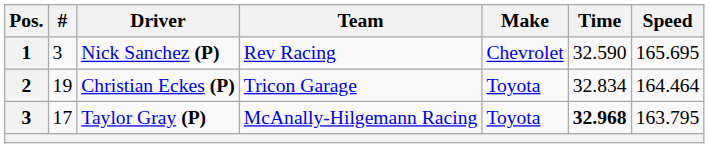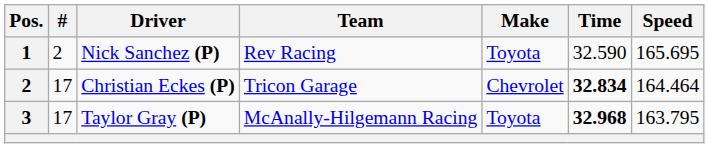 <table class="wikitable" style="font-size:95%">
 <tr>
 <th>Pos.</th>
 <th>#</th>
 <th>Driver</th>
 <th>Team</th>
 <th>Make</th>
 <th>Time</th>
 <th>Speed</th>
 </tr>
 <tr>
 <th>1</th>
-<td>3</td>
+<td>2</td>
 <td><a href='#'>Nick Sanchez</a> <strong>(P)</strong></td>
 <td><a href='#'>Rev Racing</a></td>
-<td><a href='#'>Chevrolet</a></td>
+<td><a href='#'>Toyota</a></td>
 <td>32.590</td>
 <td>165.695</td>
 </tr>
 <tr>
 <th>2</th>
-<td>19</td>
+<td>17</td>
 <td><a href='#'>Christian Eckes</a> <strong>(P)</strong></td>
 <td><a href='#'>Tricon Garage</a></td>
-<td><a href='#'>Toyota</a></td>
-<td>32.834</td>
+<td><a href='#'>Chevrolet</a></td>
+<td><strong>32.834</strong></td>
 <td>164.464</td>
 </tr>
 <tr>
 <th>3</th>
 <td>17</td>
 <td><a href='#'>Taylor Gray</a> <strong>(P)</strong></td>
 <td><a href='#'>McAnally-Hilgemann Racing</a></td>
 <td><a href='#'>Toyota</a></td>
 <td><strong>32.968</strong></td>
 <td>163.795</td>
 </tr>
 <tr>
 <th colspan="7"></th>
 </tr>
 </table>
